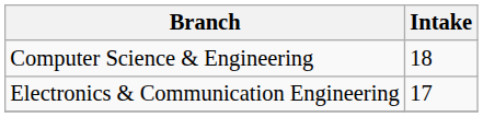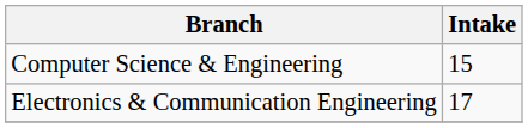 <table class="wikitable sortable">
 <tr>
 <th>Branch</th>
 <th>Intake</th>
 </tr>
 <tr>
 <td>Computer Science & Engineering</td>
-<td>18</td>
+<td>15</td>
 </tr>
 <tr>
 <td>Electronics & Communication Engineering</td>
 <td>17</td>
 </tr>
 <tr>
 </tr>
 </table>
